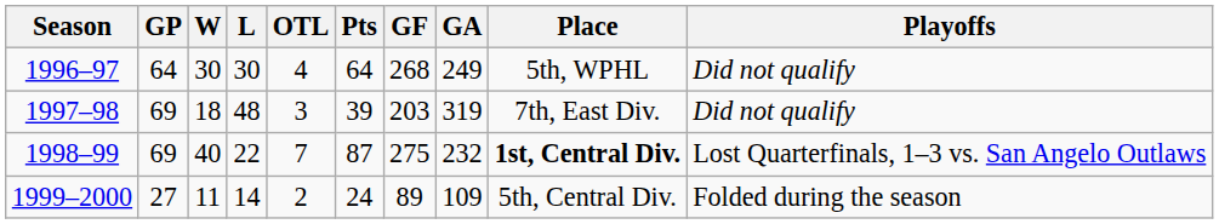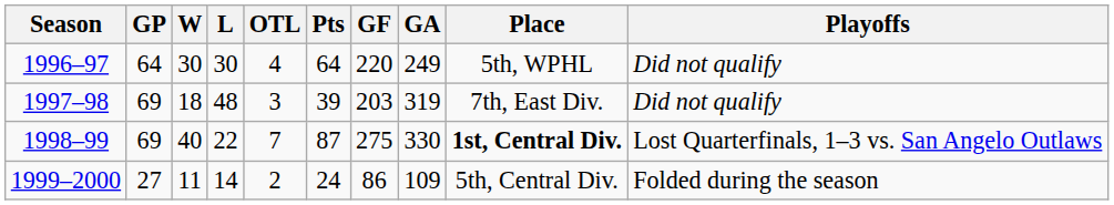 <table class="wikitable" style="text-align:center">
 <tr>
 <th>Season</th>
 <th>GP</th>
 <th>W</th>
 <th>L</th>
 <th>OTL</th>
 <th>Pts</th>
 <th>GF</th>
 <th>GA</th>
 <th>Place</th>
 <th>Playoffs</th>
 </tr>
 <tr>
 <td><a href='#'>1996–97</a></td>
 <td>64</td>
 <td>30</td>
 <td>30</td>
 <td>4</td>
 <td>64</td>
-<td>268</td>
+<td>220</td>
 <td>249</td>
 <td>5th, WPHL</td>
 <td align="left"><em>Did not qualify</em></td>
 </tr>
 <tr>
 <td><a href='#'>1997–98</a></td>
 <td>69</td>
 <td>18</td>
 <td>48</td>
 <td>3</td>
 <td>39</td>
 <td>203</td>
 <td>319</td>
 <td>7th, East Div.</td>
 <td align="left"><em>Did not qualify</em></td>
 </tr>
 <tr>
 <td><a href='#'>1998–99</a></td>
 <td>69</td>
 <td>40</td>
 <td>22</td>
 <td>7</td>
 <td>87</td>
 <td>275</td>
-<td>232</td>
+<td>330</td>
 <td><strong>1st, Central Div.</strong></td>
 <td align="left">Lost Quarterfinals, 1–3 vs. <a href='#'>San Angelo Outlaws</a></td>
 </tr>
 <tr>
 <td><a href='#'>1999–2000</a></td>
 <td>27</td>
 <td>11</td>
 <td>14</td>
 <td>2</td>
 <td>24</td>
-<td>89</td>
+<td>86</td>
 <td>109</td>
 <td>5th, Central Div.</td>
 <td align="left">Folded during the season</td>
 </tr>
 </table>
